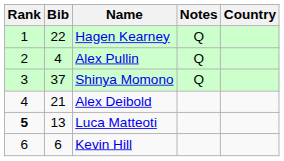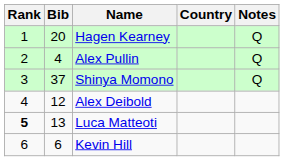 <table class="wikitable" style="text-align:center;">
 <tr>
 <th>Rank</th>
 <th>Bib</th>
 <th>Name</th>
+<th>Country</th>
 <th>Notes</th>
-<th>Country</th>
 </tr>
 <tr bgcolor="#ccffcc">
 <td>1</td>
-<td>22</td>
+<td>20</td>
 <td align=left><a href='#'>Hagen Kearney</a></td>
+<td align=left></td>
 <td>Q</td>
-<td align=left></td>
 </tr>
 <tr bgcolor="#ccffcc">
 <td>2</td>
 <td>4</td>
 <td align=left><a href='#'>Alex Pullin</a></td>
+<td align=left></td>
 <td>Q</td>
-<td align=left></td>
 </tr>
 <tr bgcolor="#ccffcc">
 <td>3</td>
 <td>37</td>
 <td align=left><a href='#'>Shinya Momono</a></td>
+<td align=left></td>
 <td>Q</td>
-<td align=left></td>
 </tr>
 <tr>
 <td>4</td>
-<td>21</td>
+<td>12</td>
 <td align=left><a href='#'>Alex Deibold</a></td>
+<td align=left></td>
 <td></td>
-<td align=left></td>
 </tr>
 <tr>
 <td><strong>5</strong></td>
 <td>13</td>
 <td align=left><a href='#'>Luca Matteoti</a></td>
+<td align=left></td>
 <td></td>
-<td align=left></td>
 </tr>
 <tr>
 <td>6</td>
 <td>6</td>
 <td align=left><a href='#'>Kevin Hill</a></td>
+<td align=left></td>
 <td></td>
-<td align=left></td>
 </tr>
 </table>
